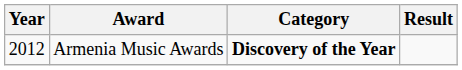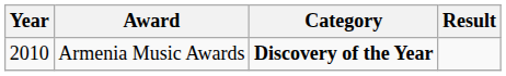 <table class="wikitable" style="font-size:90%;">
 <tr>
 <th>Year</th>
 <th>Award</th>
 <th>Category</th>
 <th>Result</th>
 </tr>
 <tr>
-<td>2012</td>
+<td>2010</td>
 <td>Armenia Music Awards</td>
 <td><strong>Discovery of the Year</strong></td>
 <td></td>
 </tr>
 <tr>
 </tr>
 </table>
